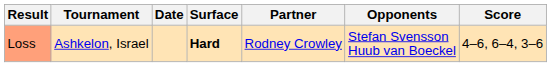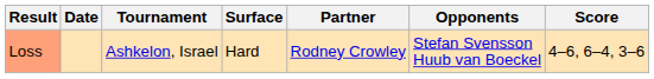 <table class="sortable wikitable">
 <tr>
 <th>Result</th>
+<th>Date</th>
 <th>Tournament</th>
-<th>Date</th>
 <th>Surface</th>
 <th>Partner</th>
 <th>Opponents</th>
 <th class="unsortable">Score</th>
 </tr>
 <tr style="background:moccasin;">
 <td bgcolor=FFA07A>Loss</td>
+<td></td>
 <td><a href='#'>Ashkelon</a>, Israel</td>
-<td></td>
-<td><strong>Hard</strong></td>
+<td>Hard</td>
 <td> <a href='#'>Rodney Crowley</a></td>
 <td> <a href='#'>Stefan Svensson</a><br> <a href='#'>Huub van Boeckel</a></td>
 <td>4–6, 6–4, 3–6</td>
 </tr>
 </table>
